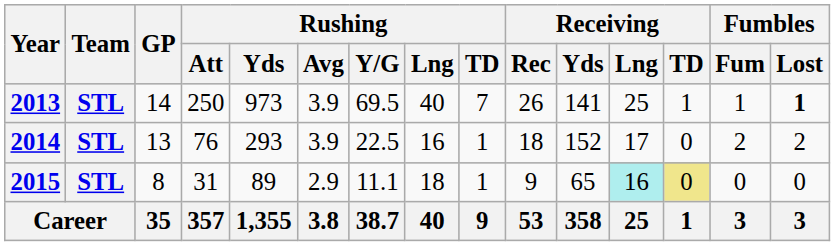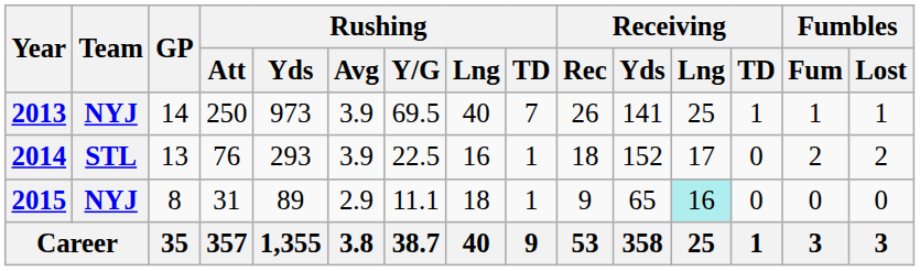 <table class="wikitable" style="text-align:center;">
 <tr>
 <th rowspan="2">Year</th>
 <th rowspan="2">Team</th>
 <th rowspan="2">GP</th>
 <th colspan="6">Rushing</th>
 <th colspan="4">Receiving</th>
 <th colspan="2">Fumbles</th>
 </tr>
 <tr>
 <th>Att</th>
 <th>Yds</th>
 <th>Avg</th>
 <th>Y/G</th>
 <th>Lng</th>
 <th>TD</th>
 <th>Rec</th>
 <th>Yds</th>
 <th>Lng</th>
 <th>TD</th>
 <th>Fum</th>
 <th>Lost</th>
 </tr>
 <tr>
 <th><a href='#'>2013</a></th>
-<th><a href='#'>STL</a></th>
+<th><a href='#'>NYJ</a></th>
 <td>14</td>
 <td>250</td>
 <td>973</td>
 <td>3.9</td>
 <td>69.5</td>
 <td>40</td>
 <td>7</td>
 <td>26</td>
 <td>141</td>
 <td>25</td>
 <td>1</td>
 <td>1</td>
-<td><strong>1</strong></td>
+<td>1</td>
 </tr>
 <tr>
 <th><a href='#'>2014</a></th>
 <th><a href='#'>STL</a></th>
 <td>13</td>
 <td>76</td>
 <td>293</td>
 <td>3.9</td>
 <td>22.5</td>
 <td>16</td>
 <td>1</td>
 <td>18</td>
 <td>152</td>
 <td>17</td>
 <td>0</td>
 <td>2</td>
 <td>2</td>
 </tr>
 <tr>
 <th><a href='#'>2015</a></th>
-<th><a href='#'>STL</a></th>
+<th><a href='#'>NYJ</a></th>
 <td>8</td>
 <td>31</td>
 <td>89</td>
 <td>2.9</td>
 <td>11.1</td>
 <td>18</td>
 <td>1</td>
 <td>9</td>
 <td>65</td>
 <td style="background: paleturquoise;">16</td>
-<td style="background: khaki;">0</td>
+<td>0</td>
 <td>0</td>
 <td>0</td>
 </tr>
 <tr>
 <th colspan="2">Career</th>
 <th>35</th>
 <th>357</th>
 <th>1,355</th>
 <th>3.8</th>
 <th>38.7</th>
 <th>40</th>
 <th>9</th>
 <th>53</th>
 <th>358</th>
 <th>25</th>
 <th>1</th>
 <th>3</th>
 <th>3</th>
 </tr>
 </table>
